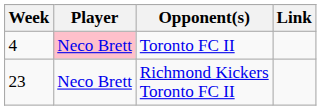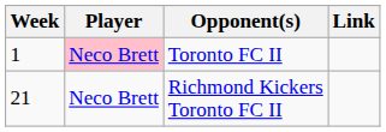 <table class=wikitable>
 <tr>
 <th>Week</th>
 <th>Player</th>
 <th>Opponent(s)</th>
 <th>Link</th>
 </tr>
 <tr>
-<td>4</td>
+<td>1</td>
 <td style="background: pink;"> <a href='#'>Neco Brett</a></td>
 <td><a href='#'>Toronto FC II</a></td>
 <td></td>
 </tr>
 <tr>
-<td>23</td>
+<td>21</td>
 <td> <a href='#'>Neco Brett</a></td>
 <td><a href='#'>Richmond Kickers</a><br><a href='#'>Toronto FC II</a></td>
 <td></td>
 </tr>
 </table>
